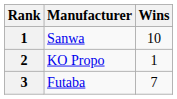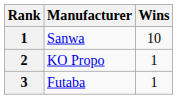 <table class="wikitable">
 <tr>
 <th>Rank</th>
 <th>Manufacturer</th>
 <th>Wins</th>
 </tr>
 <tr>
 <th>1</th>
 <td> <a href='#'>Sanwa</a></td>
 <td style="text-align:center;">10</td>
 </tr>
 <tr>
 <th>2</th>
 <td> <a href='#'>KO Propo</a></td>
 <td style="text-align:center;">1</td>
 </tr>
 <tr>
 <th>3</th>
 <td> <a href='#'>Futaba</a></td>
-<td style="text-align:center;">7</td>
+<td style="text-align:center;">1</td>
 </tr>
 </table>
